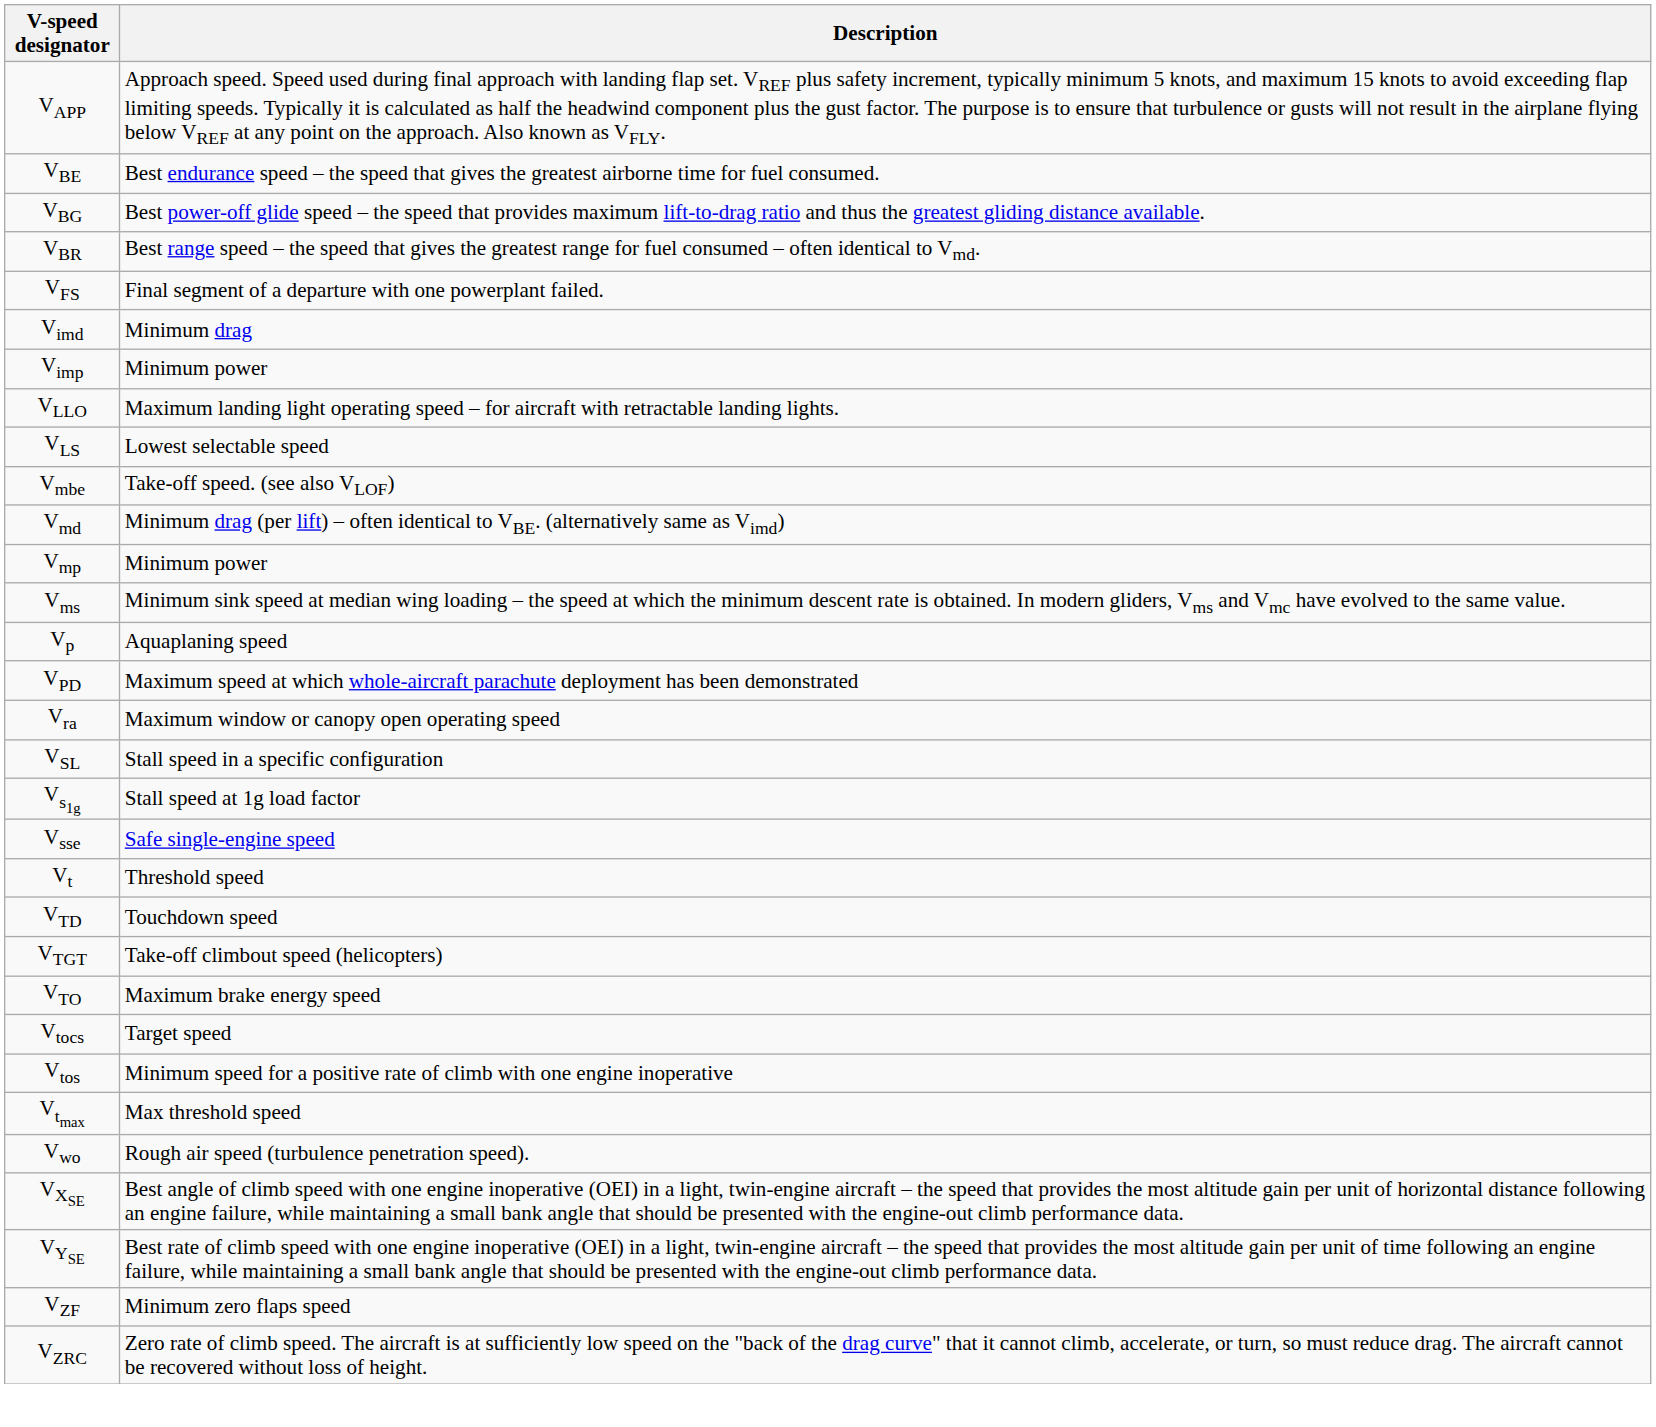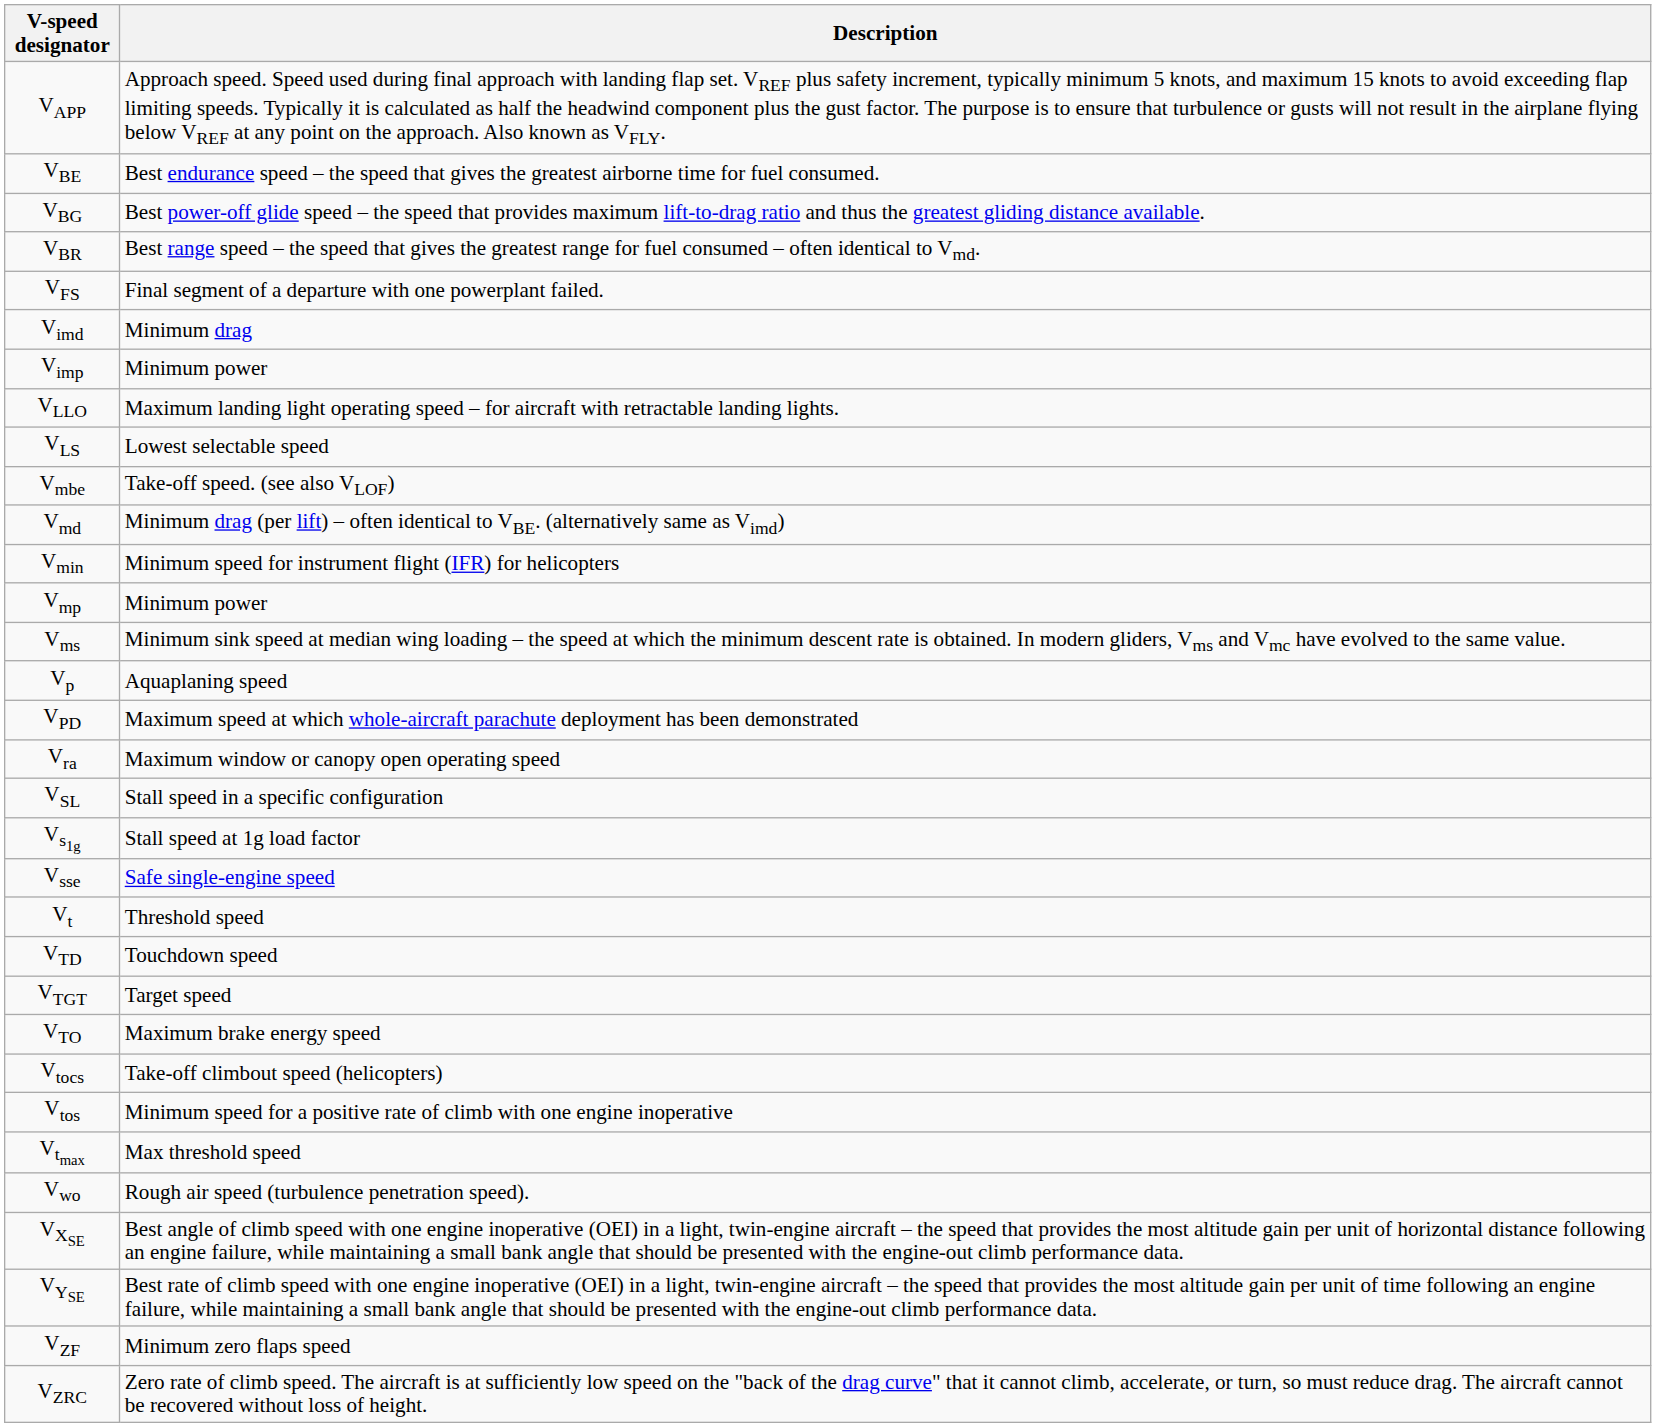 <table class="wikitable">
 <tr>
 <th style="width:7%;">V-speed designator</th>
 <th>Description</th>
 </tr>
 <tr id="VAPP">
 <td style="text-align:center;">V<sub>APP</sub></td>
 <td>Approach speed. Speed used during final approach with landing flap set. V<sub>REF</sub> plus safety increment, typically minimum 5 knots, and maximum 15 knots to avoid exceeding flap limiting speeds. Typically it is calculated as half the headwind component plus the gust factor. The purpose is to ensure that turbulence or gusts will not result in the airplane flying below V<sub>REF</sub> at any point on the approach. Also known as V<sub>FLY</sub>.</td>
 </tr>
 <tr id="VBE">
 <td style="text-align:center;">V<sub>BE</sub></td>
 <td>Best <a href='#'>endurance</a> speed – the speed that gives the greatest airborne time for fuel consumed.</td>
 </tr>
 <tr id="VBG">
 <td style="text-align:center;">V<sub>BG</sub></td>
 <td>Best <a href='#'>power-off glide</a> speed – the speed that provides maximum <a href='#'>lift-to-drag ratio</a> and thus the <a href='#'>greatest gliding distance available</a>.</td>
 </tr>
 <tr id="VBR">
 <td style="text-align:center;">V<sub>BR</sub></td>
 <td>Best <a href='#'>range</a> speed – the speed that gives the greatest range for fuel consumed – often identical to V<sub>md</sub>.</td>
 </tr>
 <tr id="VFS">
 <td style="text-align:center;">V<sub>FS</sub></td>
 <td>Final segment of a departure with one powerplant failed.</td>
 </tr>
 <tr id="Vimd">
 <td style="text-align:center;">V<sub>imd</sub></td>
 <td>Minimum <a href='#'>drag</a></td>
 </tr>
 <tr id="Vimp">
 <td style="text-align:center;">V<sub>imp</sub></td>
 <td>Minimum power</td>
 </tr>
 <tr id="VLLO">
 <td style="text-align:center;">V<sub>LLO</sub></td>
 <td>Maximum landing light operating speed – for aircraft with retractable landing lights.</td>
 </tr>
 <tr id="VLS">
 <td style="text-align:center;">V<sub>LS</sub></td>
 <td>Lowest selectable speed</td>
 </tr>
 <tr id="Vmbe">
 <td style="text-align:center;">V<sub>mbe</sub></td>
 <td>Take-off speed. (see also V<sub>LOF</sub>)</td>
 </tr>
 <tr id="Vmd">
 <td style="text-align:center;">V<sub>md</sub></td>
 <td>Minimum <a href='#'>drag</a> (per <a href='#'>lift</a>) – often identical to V<sub>BE</sub>. (alternatively same as V<sub>imd</sub>)</td>
 </tr>
+<tr id="Vmin">
+<td style="text-align:center;">V<sub>min</sub></td>
+<td>Minimum speed for instrument flight (<a href='#'>IFR</a>) for helicopters</td>
+</tr>
 <tr id="Vmp">
 <td style="text-align:center;">V<sub>mp</sub></td>
 <td>Minimum power</td>
 </tr>
 <tr id="Vms">
 <td style="text-align:center;">V<sub>ms</sub></td>
 <td>Minimum sink speed at median wing loading – the speed at which the minimum descent rate is obtained. In modern gliders, V<sub>ms</sub> and V<sub>mc</sub> have evolved to the same value.</td>
 </tr>
 <tr id="Vp">
 <td style="text-align:center;">V<sub>p</sub></td>
 <td>Aquaplaning speed</td>
 </tr>
 <tr id="Vpd">
 <td style="text-align:center;">V<sub>PD</sub></td>
 <td>Maximum speed at which <a href='#'>whole-aircraft parachute</a> deployment has been demonstrated</td>
 </tr>
 <tr id="Vra">
 <td style="text-align:center;">V<sub>ra</sub></td>
 <td>Maximum window or canopy open operating speed</td>
 </tr>
 <tr id="Vsl">
 <td style="text-align:center;">V<sub>SL</sub></td>
 <td>Stall speed in a specific configuration</td>
 </tr>
 <tr id="Vs1g">
 <td style="text-align:center;">V<sub>s<sub>1g</sub></sub></td>
 <td>Stall speed at 1g load factor</td>
 </tr>
 <tr id="Vsse">
 <td style="text-align:center;">V<sub>sse</sub></td>
 <td><a href='#'>Safe single-engine speed</a></td>
 </tr>
 <tr id="Vt">
 <td style="text-align:center;">V<sub>t</sub></td>
 <td>Threshold speed</td>
 </tr>
 <tr id="Vtd">
 <td style="text-align:center;">V<sub>TD</sub></td>
 <td>Touchdown speed</td>
 </tr>
 <tr id="Vtgt">
 <td style="text-align:center;">V<sub>TGT</sub></td>
-<td>Take-off climbout speed (helicopters)</td>
+<td>Target speed</td>
 </tr>
 <tr id="Vto">
 <td style="text-align:center;">V<sub>TO</sub></td>
 <td>Maximum brake energy speed</td>
 </tr>
 <tr id="VTocs">
 <td style="text-align:center;">V<sub>tocs</sub></td>
-<td>Target speed</td>
+<td>Take-off climbout speed (helicopters)</td>
 </tr>
 <tr id="VTos">
 <td style="text-align:center;">V<sub>tos</sub></td>
 <td>Minimum speed for a positive rate of climb with one engine inoperative</td>
 </tr>
 <tr id="Vtmax">
 <td style="text-align:center;">V<sub>t<sub>max</sub></sub></td>
 <td>Max threshold speed</td>
 </tr>
 <tr id="Vwo">
 <td style="text-align:center;">V<sub>wo</sub></td>
 <td>Rough air speed (turbulence penetration speed).</td>
 </tr>
 <tr id="VXSE">
 <td style="vertical-align:top; text-align:center;">V<sub>X<sub>SE</sub></sub></td>
 <td>Best angle of climb speed with one engine inoperative (OEI) in a light, twin-engine aircraft – the speed that provides the most altitude gain per unit of horizontal distance following an engine failure, while maintaining a small bank angle that should be presented with the engine-out climb performance data.</td>
 </tr>
 <tr id="VYSE">
 <td style="vertical-align:top; text-align:center;">V<sub>Y<sub>SE</sub></sub></td>
 <td>Best rate of climb speed with one engine inoperative (OEI) in a light, twin-engine aircraft – the speed that provides the most altitude gain per unit of time following an engine failure, while maintaining a small bank angle that should be presented with the engine-out climb performance data.</td>
 </tr>
 <tr id="VZF">
 <td style="text-align:center;">V<sub>ZF</sub></td>
 <td>Minimum zero flaps speed</td>
 </tr>
 <tr id="VZRC">
 <td style="text-align:center;">V<sub>ZRC</sub></td>
 <td>Zero rate of climb speed. The aircraft is at sufficiently low speed on the "back of the <a href='#'>drag curve</a>" that it cannot climb, accelerate, or turn, so must reduce drag. The aircraft cannot be recovered without loss of height.</td>
 </tr>
 </table>
